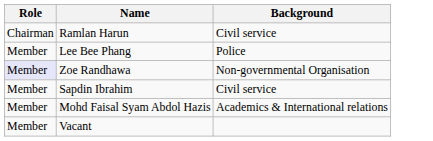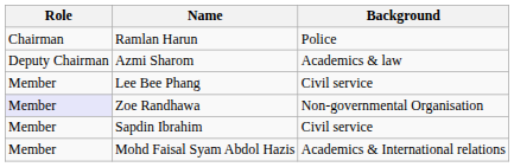 <table class="wikitable">
 <tr>
 <th>Role</th>
 <th>Name</th>
 <th>Background</th>
 </tr>
 <tr>
 <td>Chairman</td>
 <td>Ramlan Harun</td>
-<td>Civil service</td>
+<td>Police</td>
+</tr>
+<tr>
+<td>Deputy Chairman</td>
+<td>Azmi Sharom</td>
+<td>Academics & law</td>
 </tr>
 <tr>
 <td>Member</td>
 <td>Lee Bee Phang</td>
-<td>Police</td>
+<td>Civil service</td>
 </tr>
 <tr>
 <td style="background: lavender;">Member</td>
 <td>Zoe Randhawa</td>
 <td>Non-governmental Organisation</td>
 </tr>
 <tr>
 <td>Member</td>
 <td>Sapdin Ibrahim</td>
 <td>Civil service</td>
 </tr>
 <tr>
 <td>Member</td>
 <td>Mohd Faisal Syam Abdol Hazis</td>
 <td>Academics & International relations</td>
 </tr>
-<tr>
-<td>Member</td>
-<td>Vacant</td>
-<td></td>
-</tr>
 </table>
